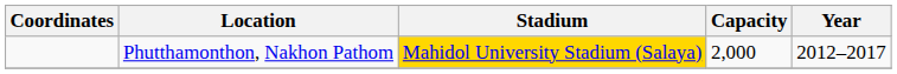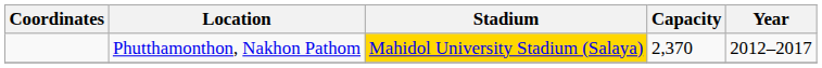 <table class="wikitable sortable">
 <tr>
 <th>Coordinates</th>
 <th>Location</th>
 <th>Stadium</th>
 <th>Capacity</th>
 <th>Year</th>
 </tr>
 <tr>
 <td></td>
 <td><a href='#'>Phutthamonthon</a>, <a href='#'>Nakhon Pathom</a></td>
 <td style="background: gold;"><a href='#'>Mahidol University Stadium (Salaya)</a></td>
-<td>2,000</td>
+<td>2,370</td>
 <td>2012–2017</td>
 </tr>
 <tr>
 </tr>
 </table>
